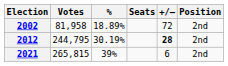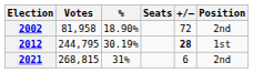 <table class="wikitable" style="text-align:center">
 <tr>
 <th>Election</th>
 <th>Votes</th>
 <th>%</th>
 <th>Seats</th>
 <th>+/–</th>
 <th>Position</th>
 </tr>
 <tr>
 <th><a href='#'>2002</a></th>
 <td>81,958</td>
-<td>18.89%</td>
+<td>18.90%</td>
 <td></td>
 <td> 72</td>
 <td> 2nd</td>
 </tr>
 <tr>
 <th><a href='#'>2012</a></th>
 <td>244,795</td>
 <td>30.19%</td>
 <td></td>
 <td><strong> 28</strong></td>
-<td> 2nd</td>
+<td> 1st</td>
 </tr>
 <tr>
 <th><a href='#'>2021</a></th>
-<td>265,815</td>
-<td>39%</td>
+<td>268,815</td>
+<td>31%</td>
 <td></td>
 <td> 6</td>
 <td> 2nd</td>
 </tr>
 </table>
